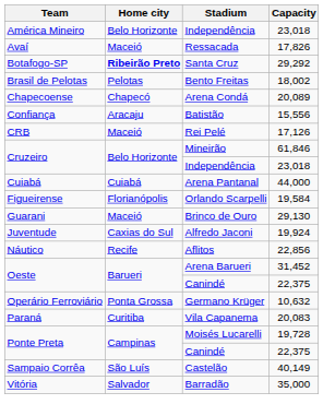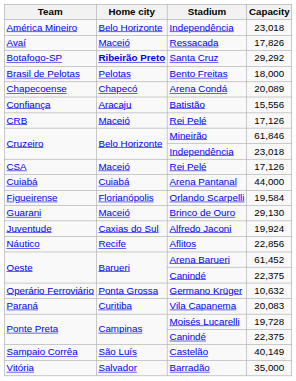 <table class="wikitable sortable" |>
 <tr>
 <th>Team</th>
 <th>Home city</th>
 <th>Stadium</th>
 <th>Capacity</th>
 </tr>
 <tr>
 <td><a href='#'>América Mineiro</a></td>
 <td><a href='#'>Belo Horizonte</a></td>
 <td><a href='#'>Independência</a></td>
 <td align=center>23,018</td>
 </tr>
 <tr>
 <td><a href='#'>Avaí</a></td>
 <td><a href='#'>Maceió</a></td>
 <td><a href='#'>Ressacada</a></td>
 <td align=center>17,826</td>
 </tr>
 <tr>
 <td><a href='#'>Botafogo-SP</a></td>
 <td><strong><a href='#'>Ribeirão Preto</a></strong></td>
 <td><a href='#'>Santa Cruz</a></td>
 <td align=center>29,292</td>
 </tr>
 <tr>
 <td><a href='#'>Brasil de Pelotas</a></td>
 <td><a href='#'>Pelotas</a></td>
 <td><a href='#'>Bento Freitas</a></td>
-<td align=center>18,002</td>
+<td align=center>18,000</td>
 </tr>
 <tr>
 <td><a href='#'>Chapecoense</a></td>
 <td><a href='#'>Chapecó</a></td>
 <td><a href='#'>Arena Condá</a></td>
 <td align=center>20,089</td>
 </tr>
 <tr>
 <td><a href='#'>Confiança</a></td>
 <td><a href='#'>Aracaju</a></td>
 <td><a href='#'>Batistão</a></td>
 <td align=center>15,556</td>
 </tr>
 <tr>
 <td><a href='#'>CRB</a></td>
 <td><a href='#'>Maceió</a></td>
 <td><a href='#'>Rei Pelé</a></td>
 <td align=center>17,126</td>
 </tr>
 <tr>
 <td rowspan=2><a href='#'>Cruzeiro</a></td>
 <td rowspan=2><a href='#'>Belo Horizonte</a></td>
 <td><a href='#'>Mineirão</a></td>
 <td align=center>61,846</td>
 </tr>
 <tr>
 <td><a href='#'>Independência</a></td>
 <td align=center>23,018</td>
+</tr>
+<tr>
+<td><a href='#'>CSA</a></td>
+<td><a href='#'>Maceió</a></td>
+<td><a href='#'>Rei Pelé</a></td>
+<td align=center>17,126</td>
 </tr>
 <tr>
 <td><a href='#'>Cuiabá</a></td>
 <td><a href='#'>Cuiabá</a></td>
 <td><a href='#'>Arena Pantanal</a></td>
 <td align=center>44,000</td>
 </tr>
 <tr>
 <td><a href='#'>Figueirense</a></td>
 <td><a href='#'>Florianópolis</a></td>
 <td><a href='#'>Orlando Scarpelli</a></td>
 <td align=center>19,584</td>
 </tr>
 <tr>
 <td><a href='#'>Guarani</a></td>
 <td><a href='#'>Maceió</a></td>
 <td><a href='#'>Brinco de Ouro</a></td>
 <td align=center>29,130</td>
 </tr>
 <tr>
 <td><a href='#'>Juventude</a></td>
 <td><a href='#'>Caxias do Sul</a></td>
 <td><a href='#'>Alfredo Jaconi</a></td>
 <td align=center>19,924</td>
 </tr>
 <tr>
 <td><a href='#'>Náutico</a></td>
 <td><a href='#'>Recife</a></td>
 <td><a href='#'>Aflitos</a></td>
 <td align=center>22,856</td>
 </tr>
 <tr>
 <td rowspan=2><a href='#'>Oeste</a></td>
 <td rowspan=2><a href='#'>Barueri</a></td>
 <td><a href='#'>Arena Barueri</a></td>
-<td align=center>31,452</td>
+<td align=center>61,452</td>
 </tr>
 <tr>
 <td><a href='#'>Canindé</a> </td>
 <td align=center>22,375</td>
 </tr>
 <tr>
 <td><a href='#'>Operário Ferroviário</a></td>
 <td><a href='#'>Ponta Grossa</a></td>
 <td><a href='#'>Germano Krüger</a></td>
 <td align=center>10,632</td>
 </tr>
 <tr>
 <td><a href='#'>Paraná</a></td>
 <td><a href='#'>Curitiba</a></td>
 <td><a href='#'>Vila Capanema</a></td>
 <td align=center>20,083</td>
 </tr>
 <tr>
 <td rowspan=2><a href='#'>Ponte Preta</a></td>
 <td rowspan=2><a href='#'>Campinas</a></td>
 <td><a href='#'>Moisés Lucarelli</a></td>
 <td align=center>19,728</td>
 </tr>
 <tr>
 <td><a href='#'>Canindé</a> </td>
 <td align=center>22,375</td>
 </tr>
 <tr>
 <td><a href='#'>Sampaio Corrêa</a></td>
 <td><a href='#'>São Luís</a></td>
 <td><a href='#'>Castelão</a></td>
 <td align=center>40,149</td>
 </tr>
 <tr>
 <td><a href='#'>Vitória</a></td>
 <td><a href='#'>Salvador</a></td>
 <td><a href='#'>Barradão</a></td>
 <td align=center>35,000</td>
 </tr>
 </table>
